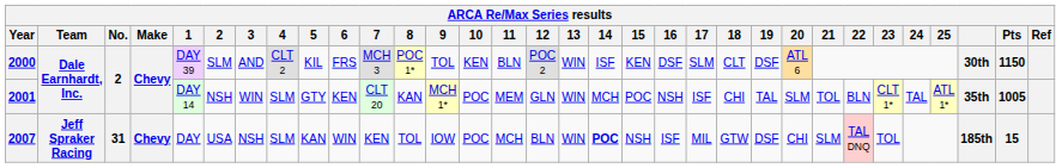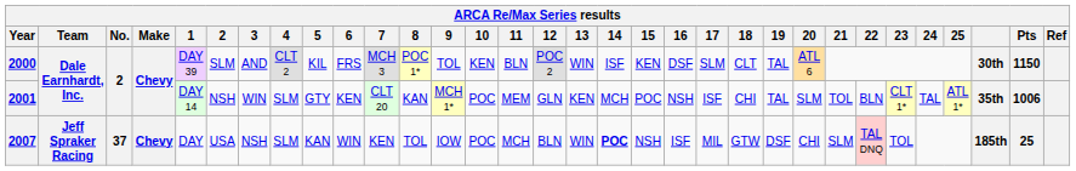 <table class="wikitable" style="text-align:center; font-size:75%">
 <tr>
 <th colspan=45><a href='#'>ARCA Re/Max Series</a> results</th>
 </tr>
 <tr>
 <th>Year</th>
 <th>Team</th>
 <th>No.</th>
 <th>Make</th>
 <th>1</th>
 <th>2</th>
 <th>3</th>
 <th>4</th>
 <th>5</th>
 <th>6</th>
 <th>7</th>
 <th>8</th>
 <th>9</th>
 <th>10</th>
 <th>11</th>
 <th>12</th>
 <th>13</th>
 <th>14</th>
 <th>15</th>
 <th>16</th>
 <th>17</th>
 <th>18</th>
 <th>19</th>
 <th>20</th>
 <th>21</th>
 <th>22</th>
 <th>23</th>
 <th>24</th>
 <th>25</th>
 <th></th>
 <th>Pts</th>
 <th>Ref</th>
 </tr>
 <tr>
 <th><a href='#'>2000</a></th>
 <th rowspan=2><a href='#'>Dale Earnhardt, Inc.</a></th>
 <th rowspan=2>2</th>
 <th rowspan=2><a href='#'>Chevy</a></th>
 <td style="background:#EFCFFF;"><a href='#'>DAY</a><br><small>39</small></td>
 <td><a href='#'>SLM</a></td>
 <td><a href='#'>AND</a></td>
 <td style="background:#DFDFDF;"><a href='#'>CLT</a><br><small>2</small></td>
 <td><a href='#'>KIL</a></td>
 <td><a href='#'>FRS</a></td>
 <td style="background:#DFDFDF;"><a href='#'>MCH</a><br><small>3</small></td>
 <td style="background:#FFFFBF;"><a href='#'>POC</a><br><small>1*</small></td>
 <td><a href='#'>TOL</a></td>
 <td><a href='#'>KEN</a></td>
 <td><a href='#'>BLN</a></td>
 <td style="background:#DFDFDF;"><a href='#'>POC</a><br><small>2</small></td>
 <td><a href='#'>WIN</a></td>
 <td><a href='#'>ISF</a></td>
 <td><a href='#'>KEN</a></td>
 <td><a href='#'>DSF</a></td>
 <td><a href='#'>SLM</a></td>
 <td><a href='#'>CLT</a></td>
-<td><a href='#'>DSF</a></td>
+<td><a href='#'>TAL</a></td>
 <td style="background:#FFDF9F;"><a href='#'>ATL</a><br><small>6</small></td>
 <td colspan=5></td>
 <th>30th</th>
 <th>1150</th>
 <th></th>
 </tr>
 <tr>
 <th><a href='#'>2001</a></th>
 <td style="background:#DFFFDF;"><a href='#'>DAY</a><br><small>14</small></td>
 <td><a href='#'>NSH</a></td>
 <td><a href='#'>WIN</a></td>
 <td><a href='#'>SLM</a></td>
 <td><a href='#'>GTY</a></td>
 <td><a href='#'>KEN</a></td>
 <td style="background:#DFFFDF;"><a href='#'>CLT</a><br><small>20</small></td>
 <td><a href='#'>KAN</a></td>
 <td style="background:#FFFFBF;"><a href='#'>MCH</a><br><small>1*</small></td>
 <td><a href='#'>POC</a></td>
 <td><a href='#'>MEM</a></td>
 <td><a href='#'>GLN</a></td>
-<td><a href='#'>WIN</a></td>
+<td><a href='#'>KEN</a></td>
 <td><a href='#'>MCH</a></td>
 <td><a href='#'>POC</a></td>
 <td><a href='#'>NSH</a></td>
 <td><a href='#'>ISF</a></td>
 <td><a href='#'>CHI</a></td>
 <td><a href='#'>TAL</a></td>
 <td><a href='#'>SLM</a></td>
 <td><a href='#'>TOL</a></td>
 <td><a href='#'>BLN</a></td>
 <td style="background:#FFFFBF;"><a href='#'>CLT</a><br><small>1*</small></td>
 <td><a href='#'>TAL</a></td>
 <td style="background:#FFFFBF;"><a href='#'>ATL</a><br><small>1*</small></td>
 <th>35th</th>
-<th>1005</th>
+<th>1006</th>
 <th></th>
 </tr>
 <tr>
 <th><a href='#'>2007</a></th>
 <th><a href='#'>Jeff Spraker Racing</a></th>
-<th>31</th>
+<th>37</th>
 <th><a href='#'>Chevy</a></th>
 <td><a href='#'>DAY</a></td>
 <td><a href='#'>USA</a></td>
 <td><a href='#'>NSH</a></td>
 <td><a href='#'>SLM</a></td>
 <td><a href='#'>KAN</a></td>
 <td><a href='#'>WIN</a></td>
 <td><a href='#'>KEN</a></td>
 <td><a href='#'>TOL</a></td>
 <td><a href='#'>IOW</a></td>
 <td><a href='#'>POC</a></td>
 <td><a href='#'>MCH</a></td>
 <td><a href='#'>BLN</a></td>
 <td><a href='#'>WIN</a></td>
 <td><strong><a href='#'>POC</a></strong></td>
 <td><a href='#'>NSH</a></td>
 <td><a href='#'>ISF</a></td>
 <td><a href='#'>MIL</a></td>
 <td><a href='#'>GTW</a></td>
 <td><a href='#'>DSF</a></td>
 <td><a href='#'>CHI</a></td>
 <td><a href='#'>SLM</a></td>
 <td style="background:#FFCFCF;"><a href='#'>TAL</a><br><small>DNQ</small></td>
 <td><a href='#'>TOL</a></td>
 <td colspan=2></td>
 <th>185th</th>
-<th>15</th>
+<th>25</th>
 <th></th>
 </tr>
 </table>
